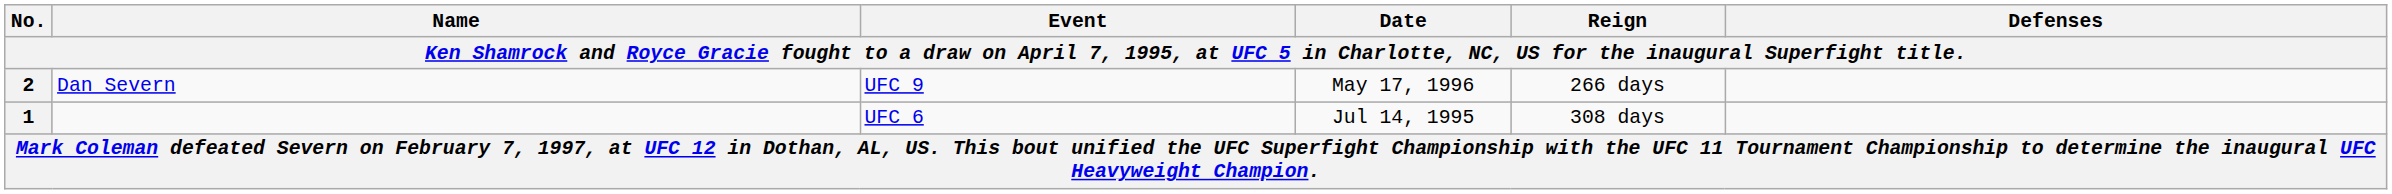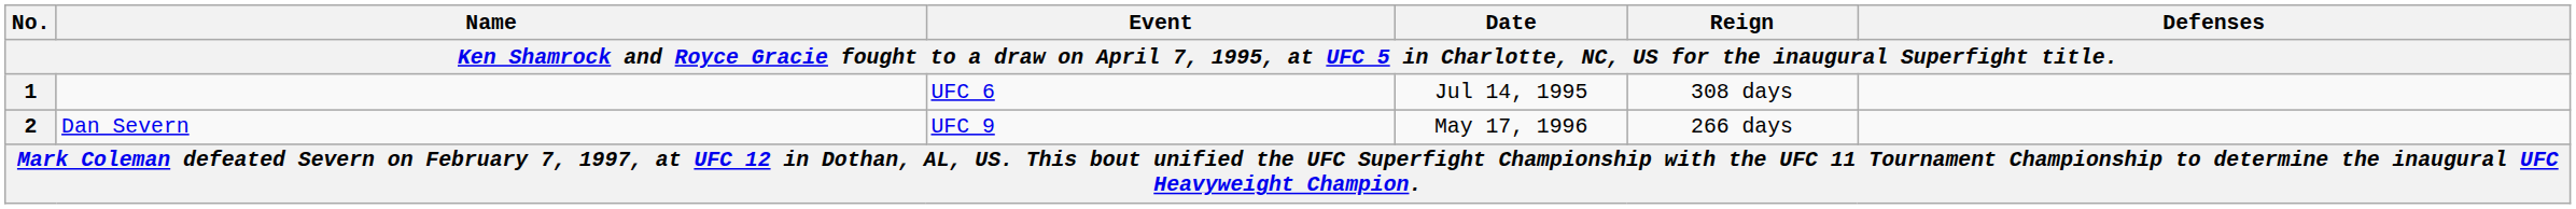 <table class="wikitable" style="width:99%;">
 <tr>
 <th style="width:2%;">No.</th>
 <th>Name</th>
 <th>Event</th>
 <th style="width:9%;">Date</th>
 <th style="width:9%;">Reign</th>
 <th>Defenses</th>
 </tr>
 <tr>
 <th colspan=6 align=center><em><a href='#'>Ken Shamrock</a> and <a href='#'>Royce Gracie</a> fought to a draw on April 7, 1995, at <a href='#'>UFC 5</a> in Charlotte, NC, US for the inaugural Superfight title.</em></th>
 </tr>
 <tr>
+<th>1</th>
+<td></td>
+<td><a href='#'>UFC 6</a><br></td>
+<td align=center>Jul 14, 1995</td>
+<td align=center>308 days</td>
+<td><br></td>
+</tr>
+<tr>
 <th>2</th>
 <td> <a href='#'>Dan Severn</a></td>
 <td><a href='#'>UFC 9</a><br></td>
 <td align=center>May 17, 1996</td>
 <td align=center>266 days</td>
 <td></td>
 </tr>
 <tr>
-<th>1</th>
-<td></td>
-<td><a href='#'>UFC 6</a><br></td>
-<td align=center>Jul 14, 1995</td>
-<td align=center>308 days</td>
-<td><br></td>
-</tr>
-<tr>
 <th colspan=6 align=center><em><a href='#'>Mark Coleman</a> defeated Severn on February 7, 1997, at <a href='#'>UFC 12</a> in Dothan, AL, US. This bout unified the UFC Superfight Championship with the UFC 11 Tournament Championship to determine the inaugural <a href='#'>UFC Heavyweight Champion</a>.</em></th>
 </tr>
 </table>
